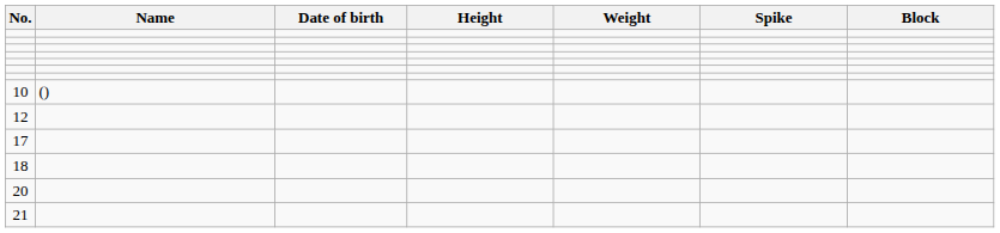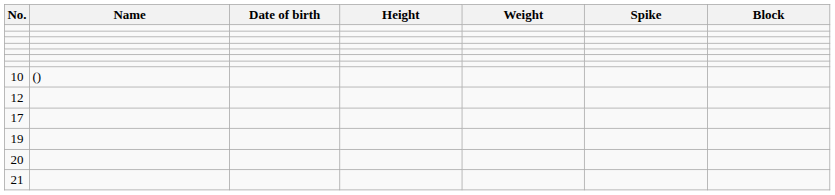 <table class="wikitable sortable" style="font-size:100%; text-align:center;">
 <tr>
 <th>No.</th>
 <th style="width:15em">Name</th>
 <th style="width:8em">Date of birth</th>
 <th style="width:9em">Height</th>
 <th style="width:9em">Weight</th>
 <th style="width:9em">Spike</th>
 <th style="width:9em">Block</th>
 </tr>
 <tr>
 <td></td>
 <td align=left> </td>
 <td align=right></td>
 <td></td>
 <td></td>
 <td></td>
 <td></td>
 </tr>
 <tr>
 <td></td>
 <td align=left> </td>
 <td align=right></td>
 <td></td>
 <td></td>
 <td></td>
 <td></td>
 </tr>
 <tr>
 <td></td>
 <td align=left> </td>
 <td align=right></td>
 <td></td>
 <td></td>
 <td></td>
 <td></td>
 </tr>
 <tr>
 <td></td>
 <td align=left> </td>
 <td align=right></td>
 <td></td>
 <td></td>
 <td></td>
 <td></td>
 </tr>
 <tr>
 <td></td>
 <td align=left> </td>
 <td align=right></td>
 <td></td>
 <td></td>
 <td></td>
 <td></td>
 </tr>
 <tr>
 <td></td>
 <td align=left> </td>
 <td align=right></td>
 <td></td>
 <td></td>
 <td></td>
 <td></td>
 </tr>
 <tr>
 <td></td>
 <td align=left> </td>
 <td align=right></td>
 <td></td>
 <td></td>
 <td></td>
 <td></td>
 </tr>
 <tr>
 <td>10</td>
 <td align=left>  ()</td>
 <td align=right></td>
 <td></td>
 <td></td>
 <td></td>
 <td></td>
 </tr>
 <tr>
 <td>12</td>
 <td align=left> </td>
 <td align=right></td>
 <td></td>
 <td></td>
 <td></td>
 <td></td>
 </tr>
 <tr>
 <td>17</td>
 <td align=left> </td>
 <td align=right></td>
 <td></td>
 <td></td>
 <td></td>
 <td></td>
 </tr>
 <tr>
-<td>18</td>
+<td>19</td>
 <td align=left> </td>
 <td align=right></td>
 <td></td>
 <td></td>
 <td></td>
 <td></td>
 </tr>
 <tr>
 <td>20</td>
 <td align=left> </td>
 <td align=right></td>
 <td></td>
 <td></td>
 <td></td>
 <td></td>
 </tr>
 <tr>
 <td>21</td>
 <td align=left> </td>
 <td align=right></td>
 <td></td>
 <td></td>
 <td></td>
 <td></td>
 </tr>
 </table>
